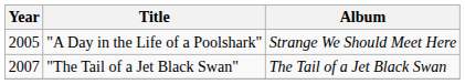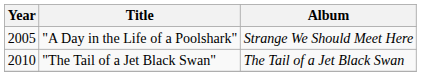 <table class="wikitable">
 <tr>
 <th>Year</th>
 <th>Title</th>
 <th>Album</th>
 </tr>
 <tr>
 <td align="center">2005</td>
 <td>"A Day in the Life of a Poolshark"</td>
 <td><em>Strange We Should Meet Here</em></td>
 </tr>
 <tr>
-<td align="center">2007</td>
+<td align="center">2010</td>
 <td>"The Tail of a Jet Black Swan"</td>
 <td><em>The Tail of a Jet Black Swan</em></td>
 </tr>
 <tr>
 </tr>
 </table>
